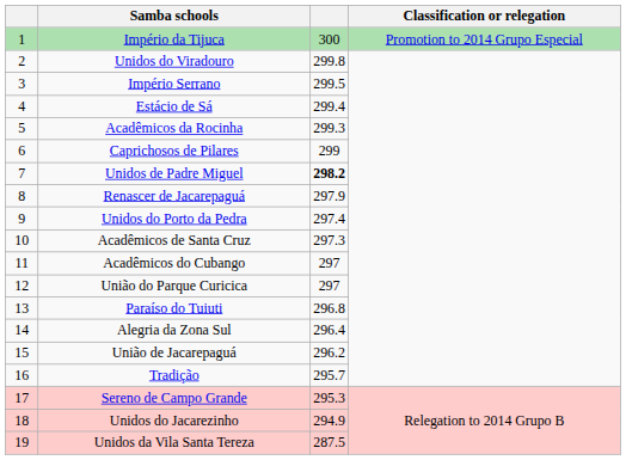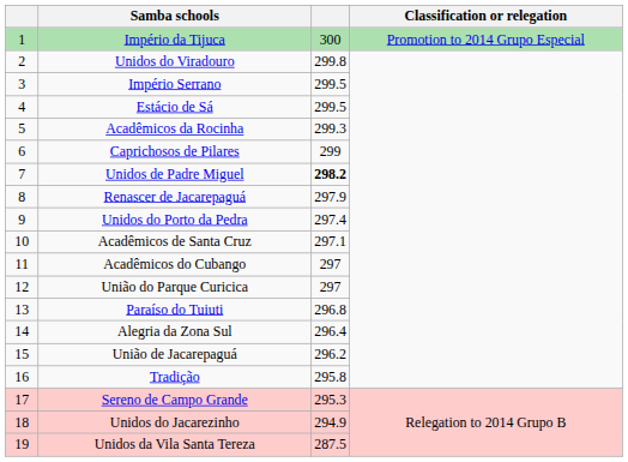 <table class="wikitable">
 <tr>
 <th width="30"></th>
 <th width="300">Samba schools</th>
 <th width="20"></th>
 <th width="300">Classification or relegation</th>
 </tr>
 <tr align="center">
 <td bgcolor=ACE1AF>1</td>
 <td bgcolor=ACE1AF><a href='#'>Império da Tijuca</a></td>
 <td bgcolor="ACE1AF">300</td>
 <td bgcolor=ACE1AF><a href='#'><span>Promotion to 2014 Grupo Especial</span></a></td>
 </tr>
 <tr align="center">
 <td>2</td>
 <td><a href='#'>Unidos do Viradouro</a></td>
 <td>299.8</td>
 <td rowspan="15"></td>
 </tr>
 <tr align="center">
 <td>3</td>
 <td><a href='#'>Império Serrano</a></td>
 <td>299.5</td>
 </tr>
 <tr align="center">
 <td>4</td>
 <td><a href='#'>Estácio de Sá</a></td>
-<td>299.4</td>
+<td>299.5</td>
 </tr>
 <tr align="center">
 <td>5</td>
 <td><a href='#'>Acadêmicos da Rocinha</a></td>
 <td>299.3</td>
 </tr>
 <tr align="center">
 <td>6</td>
 <td><a href='#'>Caprichosos de Pilares</a></td>
 <td>299</td>
 </tr>
 <tr align="center">
 <td>7</td>
 <td><a href='#'>Unidos de Padre Miguel</a></td>
 <td><strong>298.2</strong></td>
 </tr>
 <tr align="center">
 <td>8</td>
 <td><a href='#'>Renascer de Jacarepaguá</a></td>
 <td>297.9</td>
 </tr>
 <tr align="center">
 <td>9</td>
 <td><a href='#'>Unidos do Porto da Pedra</a></td>
 <td>297.4</td>
 </tr>
 <tr align="center">
 <td>10</td>
 <td>Acadêmicos de Santa Cruz</td>
-<td>297.3</td>
+<td>297.1</td>
 </tr>
 <tr align="center">
 <td>11</td>
 <td>Acadêmicos do Cubango</td>
 <td>297</td>
 </tr>
 <tr align="center">
 <td>12</td>
 <td>União do Parque Curicica</td>
 <td>297</td>
 </tr>
 <tr align="center">
 <td>13</td>
 <td><a href='#'>Paraíso do Tuiuti</a></td>
 <td>296.8</td>
 </tr>
 <tr align="center">
 <td>14</td>
 <td>Alegria da Zona Sul</td>
 <td>296.4</td>
 </tr>
 <tr align="center">
 <td>15</td>
 <td>União de Jacarepaguá</td>
 <td>296.2</td>
 </tr>
 <tr align="center">
 <td>16</td>
 <td><a href='#'>Tradição</a></td>
-<td>295.7</td>
+<td>295.8</td>
 </tr>
 <tr align="center">
 <td bgcolor=FFCCCC>17</td>
 <td bgcolor=FFCCCC><a href='#'>Sereno de Campo Grande</a></td>
 <td bgcolor="FFCCCC">295.3</td>
 <td rowspan="3" bgcolor=FFCCCC><span>Relegation to 2014 Grupo B</span></td>
 </tr>
 <tr align="center">
 <td bgcolor=FFCCCC>18</td>
 <td bgcolor=FFCCCC>Unidos do Jacarezinho</td>
 <td bgcolor="FFCCCC">294.9</td>
 </tr>
 <tr align="center">
 <td bgcolor=FFCCCC>19</td>
 <td bgcolor=FFCCCC>Unidos da Vila Santa Tereza</td>
 <td bgcolor="FFCCCC">287.5</td>
 </tr>
 </table>
